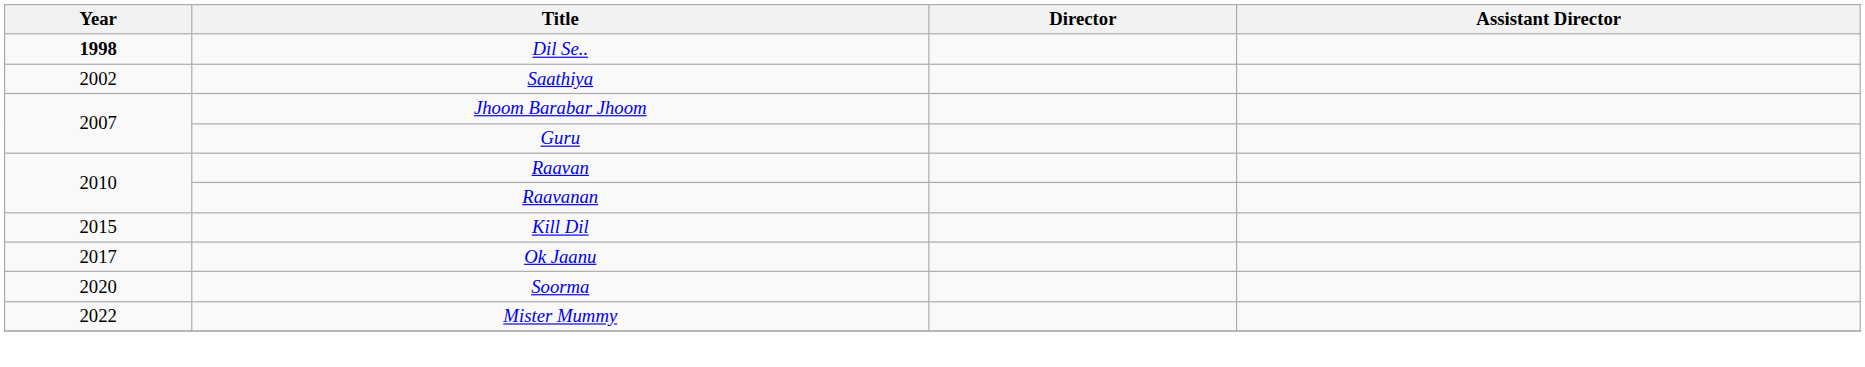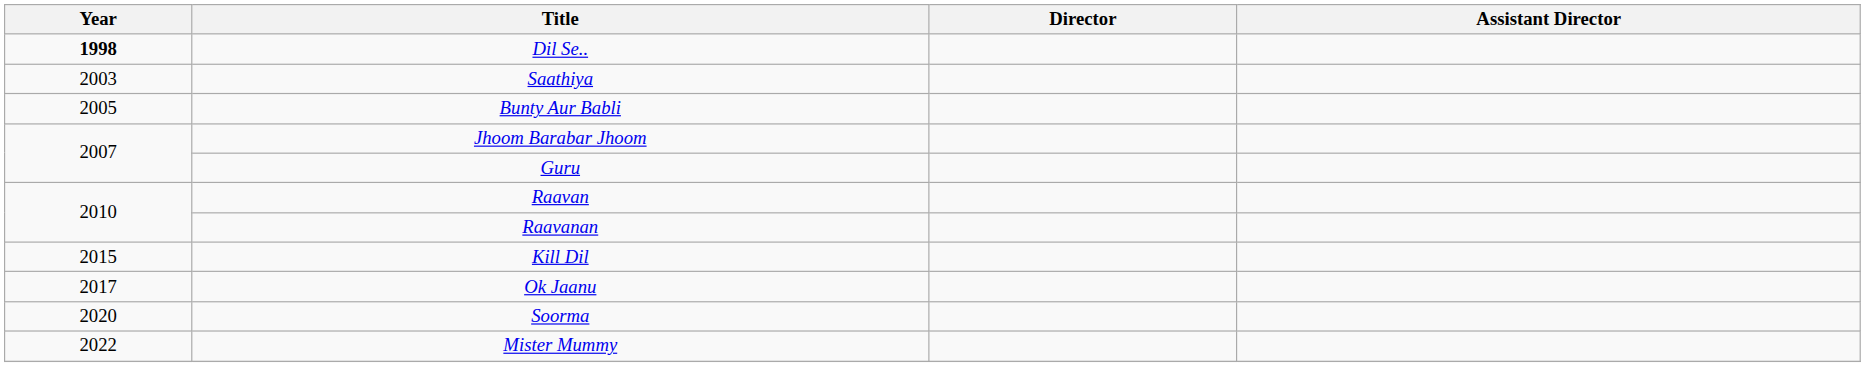 <table class="wikitable sortable" sortable" style="width: 80%; text-align: center;">
 <tr>
 <th>Year</th>
 <th>Title</th>
 <th>Director</th>
 <th>Assistant Director</th>
 </tr>
 <tr>
 <td><strong>1998</strong></td>
 <td><em><a href='#'>Dil Se..</a></em></td>
 <td></td>
 <td></td>
 </tr>
 <tr>
-<td>2002</td>
+<td>2003</td>
 <td><em><a href='#'>Saathiya</a></em></td>
+<td></td>
+<td></td>
+</tr>
+<tr>
+<td>2005</td>
+<td><em><a href='#'>Bunty Aur Babli</a></em></td>
 <td></td>
 <td></td>
 </tr>
 <tr>
 <td rowspan="2">2007</td>
 <td><em><a href='#'>Jhoom Barabar Jhoom</a></em></td>
 <td></td>
 <td></td>
 </tr>
 <tr>
 <td><em><a href='#'>Guru</a></em></td>
 <td></td>
 <td></td>
 </tr>
 <tr>
 <td rowspan="2">2010</td>
 <td><em><a href='#'>Raavan</a></em></td>
 <td></td>
 <td></td>
 </tr>
 <tr>
 <td><em><a href='#'>Raavanan</a></em></td>
 <td></td>
 <td></td>
 </tr>
 <tr>
 <td>2015</td>
 <td><em><a href='#'>Kill Dil</a></em></td>
 <td></td>
 <td></td>
 </tr>
 <tr>
 <td>2017</td>
 <td><em><a href='#'>Ok Jaanu</a></em></td>
 <td></td>
 <td></td>
 </tr>
 <tr>
 <td>2020</td>
 <td><em><a href='#'>Soorma</a></em></td>
 <td></td>
 <td></td>
 </tr>
 <tr>
 <td>2022</td>
 <td><em><a href='#'>Mister Mummy</a></em></td>
 <td></td>
 <td></td>
 </tr>
 <tr>
 </tr>
 </table>
